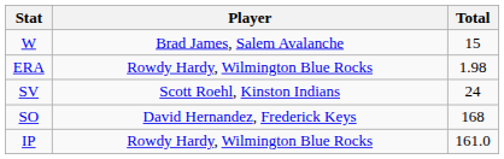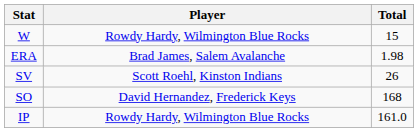 <table class="wikitable" width="40%" style="text-align:center;">
 <tr>
 <th width="5%">Stat</th>
 <th width="60%">Player</th>
 <th width="5%">Total</th>
 </tr>
 <tr>
 <td><a href='#'>W</a></td>
-<td><a href='#'>Brad James</a>, <a href='#'>Salem Avalanche</a></td>
+<td><a href='#'>Rowdy Hardy</a>, <a href='#'>Wilmington Blue Rocks</a></td>
 <td>15</td>
 </tr>
 <tr>
 <td><a href='#'>ERA</a></td>
-<td><a href='#'>Rowdy Hardy</a>, <a href='#'>Wilmington Blue Rocks</a></td>
+<td><a href='#'>Brad James</a>, <a href='#'>Salem Avalanche</a></td>
 <td>1.98</td>
 </tr>
 <tr>
 <td><a href='#'>SV</a></td>
 <td><a href='#'>Scott Roehl</a>, <a href='#'>Kinston Indians</a></td>
-<td>24</td>
+<td>26</td>
 </tr>
 <tr>
 <td><a href='#'>SO</a></td>
 <td><a href='#'>David Hernandez</a>, <a href='#'>Frederick Keys</a></td>
 <td>168</td>
 </tr>
 <tr>
 <td><a href='#'>IP</a></td>
 <td><a href='#'>Rowdy Hardy</a>, <a href='#'>Wilmington Blue Rocks</a></td>
 <td>161.0</td>
 </tr>
 </table>
